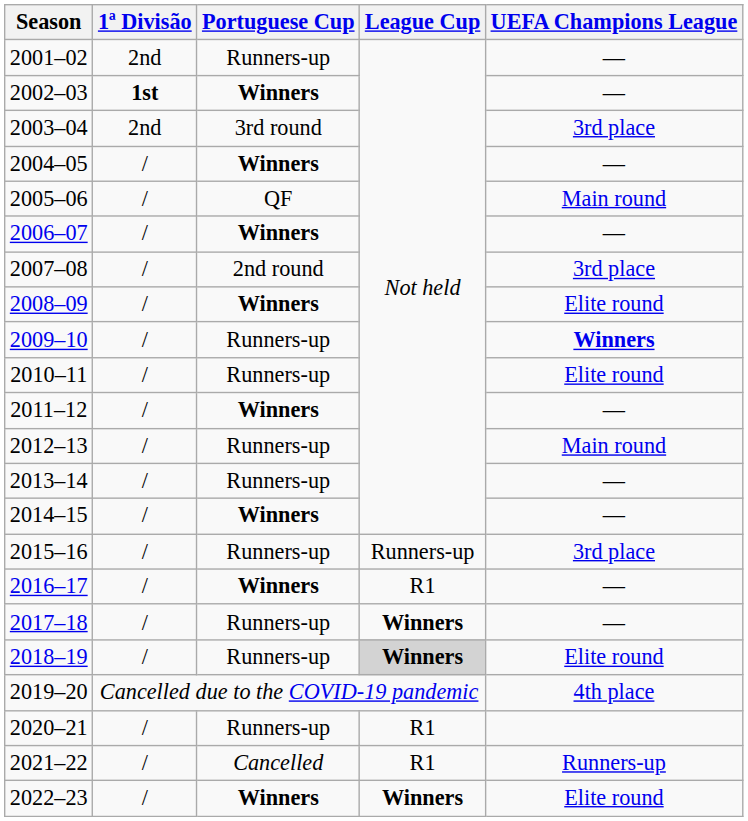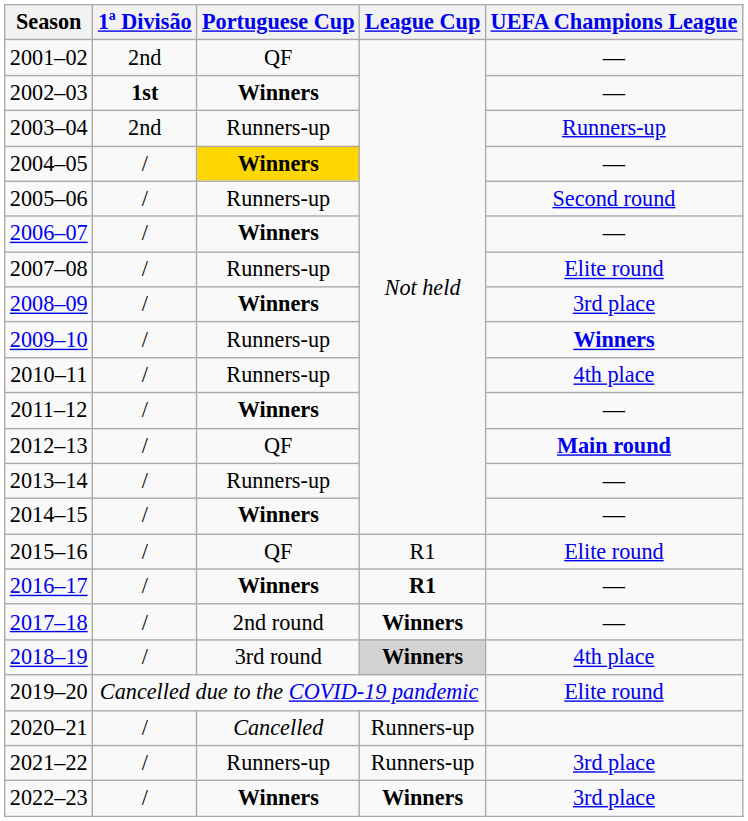 <table class="wikitable" align="center" style="text-align:center;">
 <tr>
 <th>Season</th>
 <th><a href='#'>1ª Divisão</a></th>
 <th><a href='#'>Portuguese Cup</a></th>
 <th><a href='#'>League Cup</a></th>
 <th><a href='#'>UEFA Champions League</a></th>
 </tr>
 <tr>
 <td>2001–02</td>
 <td>2nd</td>
-<td>Runners-up</td>
+<td>QF</td>
 <td rowspan=14><em>Not held</em></td>
 <td>—</td>
 </tr>
 <tr>
 <td>2002–03</td>
 <td><strong>1st</strong></td>
 <td><strong>Winners</strong></td>
 <td>—</td>
 </tr>
 <tr>
 <td>2003–04</td>
 <td>2nd</td>
-<td>3rd round</td>
-<td><a href='#'>3rd place</a></td>
+<td>Runners-up</td>
+<td><a href='#'>Runners-up</a></td>
 </tr>
 <tr>
 <td>2004–05</td>
 <td> / </td>
-<td><strong>Winners</strong></td>
+<td style="background: gold;"><strong>Winners</strong></td>
 <td>—</td>
 </tr>
 <tr>
 <td>2005–06</td>
 <td> / </td>
-<td>QF</td>
-<td><a href='#'>Main round</a></td>
+<td>Runners-up</td>
+<td><a href='#'>Second round</a></td>
 </tr>
 <tr>
 <td><a href='#'>2006–07</a></td>
 <td> / </td>
 <td><strong>Winners</strong></td>
 <td>—</td>
 </tr>
 <tr>
 <td>2007–08</td>
 <td> / </td>
-<td>2nd round</td>
-<td><a href='#'>3rd place</a></td>
+<td>Runners-up</td>
+<td><a href='#'>Elite round</a></td>
 </tr>
 <tr>
 <td><a href='#'>2008–09</a></td>
 <td> / </td>
 <td><strong>Winners</strong></td>
-<td><a href='#'>Elite round</a></td>
+<td><a href='#'>3rd place</a></td>
 </tr>
 <tr>
 <td><a href='#'>2009–10</a></td>
 <td> / </td>
 <td>Runners-up</td>
 <td><strong><a href='#'>Winners</a></strong></td>
 </tr>
 <tr>
 <td>2010–11</td>
 <td> / </td>
 <td>Runners-up</td>
-<td><a href='#'>Elite round</a></td>
+<td><a href='#'>4th place</a></td>
 </tr>
 <tr>
 <td>2011–12</td>
 <td> / </td>
 <td><strong>Winners</strong></td>
 <td>—</td>
 </tr>
 <tr>
 <td>2012–13</td>
 <td> / </td>
-<td>Runners-up</td>
-<td><a href='#'>Main round</a></td>
+<td>QF</td>
+<td><strong><a href='#'>Main round</a></strong></td>
 </tr>
 <tr>
 <td>2013–14</td>
 <td> / </td>
 <td>Runners-up</td>
 <td>—</td>
 </tr>
 <tr>
 <td>2014–15</td>
 <td> / </td>
 <td><strong>Winners</strong></td>
 <td>—</td>
 </tr>
 <tr>
 <td>2015–16</td>
 <td> / </td>
-<td>Runners-up</td>
-<td>Runners-up</td>
-<td><a href='#'>3rd place</a></td>
+<td>QF</td>
+<td>R1</td>
+<td><a href='#'>Elite round</a></td>
 </tr>
 <tr>
 <td><a href='#'>2016–17</a></td>
 <td> / </td>
 <td><strong>Winners</strong></td>
-<td>R1</td>
+<td><strong>R1</strong></td>
 <td>—</td>
 </tr>
 <tr>
 <td><a href='#'>2017–18</a></td>
 <td> / </td>
-<td>Runners-up</td>
+<td>2nd round</td>
 <td><strong>Winners</strong></td>
 <td>—</td>
 </tr>
 <tr>
 <td><a href='#'>2018–19</a></td>
 <td> / </td>
-<td>Runners-up</td>
+<td>3rd round</td>
 <td style="background: lightgrey;"><strong>Winners</strong></td>
-<td><a href='#'>Elite round</a></td>
+<td><a href='#'>4th place</a></td>
 </tr>
 <tr>
 <td>2019–20</td>
 <td colspan=3><em>Cancelled due to the <a href='#'>COVID-19 pandemic</a></em></td>
-<td><a href='#'>4th place</a></td>
+<td><a href='#'>Elite round</a></td>
 </tr>
 <tr>
 <td>2020–21</td>
 <td> / </td>
+<td><em>Cancelled</em></td>
 <td>Runners-up</td>
-<td>R1</td>
 <td><a href='#'></a></td>
 </tr>
 <tr>
 <td>2021–22</td>
 <td> / </td>
-<td><em>Cancelled</em></td>
-<td>R1</td>
-<td><a href='#'>Runners-up</a></td>
+<td>Runners-up</td>
+<td>Runners-up</td>
+<td><a href='#'>3rd place</a></td>
 </tr>
 <tr>
 <td>2022–23</td>
 <td> / </td>
 <td><strong>Winners</strong></td>
 <td><strong>Winners</strong></td>
-<td><a href='#'>Elite round</a></td>
+<td><a href='#'>3rd place</a></td>
 </tr>
 </table>
